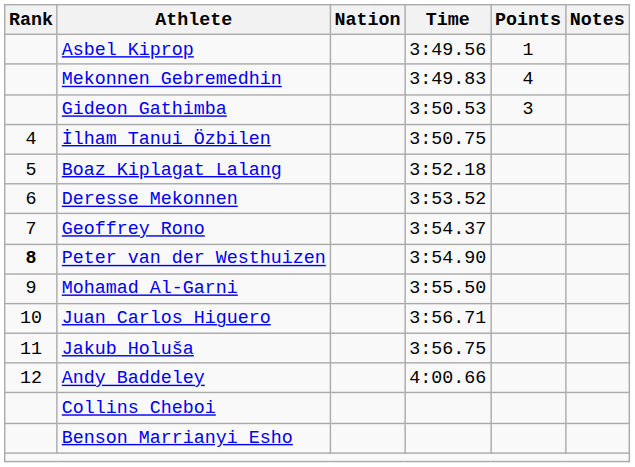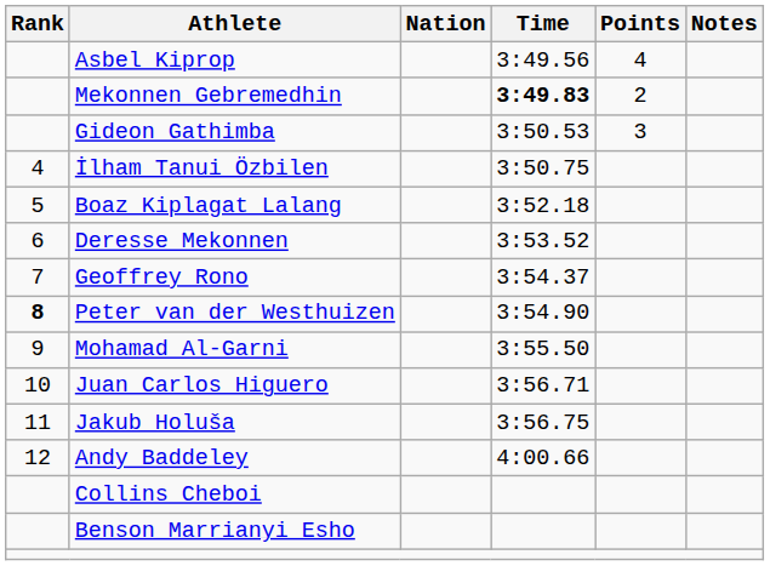 <table class="wikitable mw-datatable sortable" style="text-align:center;">
 <tr>
 <th scope="col" style="width: 10px;">Rank</th>
 <th scope="col">Athlete</th>
 <th scope="col">Nation</th>
 <th scope="col">Time</th>
 <th scope="col">Points</th>
 <th scope="col">Notes</th>
 </tr>
 <tr>
 <td></td>
 <td align="left"><a href='#'>Asbel Kiprop</a></td>
 <td align="left"></td>
 <td>3:49.56</td>
-<td>1</td>
+<td>4</td>
 <td></td>
 </tr>
 <tr>
 <td></td>
 <td align="left"><a href='#'>Mekonnen Gebremedhin</a></td>
 <td align="left"></td>
-<td>3:49.83</td>
-<td>4</td>
+<td><strong>3:49.83</strong></td>
+<td>2</td>
 <td></td>
 </tr>
 <tr>
 <td></td>
 <td align="left"><a href='#'>Gideon Gathimba</a></td>
 <td align="left"></td>
 <td>3:50.53</td>
 <td>3</td>
 <td></td>
 </tr>
 <tr>
 <td>4</td>
 <td align="left"><a href='#'>İlham Tanui Özbilen</a></td>
 <td align="left"></td>
 <td>3:50.75</td>
 <td></td>
 <td></td>
 </tr>
 <tr>
 <td>5</td>
 <td align="left"><a href='#'>Boaz Kiplagat Lalang</a></td>
 <td align="left"></td>
 <td>3:52.18</td>
 <td></td>
 <td></td>
 </tr>
 <tr>
 <td>6</td>
 <td align="left"><a href='#'>Deresse Mekonnen</a></td>
 <td align="left"></td>
 <td>3:53.52</td>
 <td></td>
 <td></td>
 </tr>
 <tr>
 <td>7</td>
 <td align="left"><a href='#'>Geoffrey Rono</a></td>
 <td align="left"></td>
 <td>3:54.37</td>
 <td></td>
 <td></td>
 </tr>
 <tr>
 <td><strong>8</strong></td>
 <td align="left"><a href='#'>Peter van der Westhuizen</a></td>
 <td align="left"></td>
 <td>3:54.90</td>
 <td></td>
 <td></td>
 </tr>
 <tr>
 <td>9</td>
 <td align="left"><a href='#'>Mohamad Al-Garni</a></td>
 <td align="left"></td>
 <td>3:55.50</td>
 <td></td>
 <td></td>
 </tr>
 <tr>
 <td>10</td>
 <td align="left"><a href='#'>Juan Carlos Higuero</a></td>
 <td align="left"></td>
 <td>3:56.71</td>
 <td></td>
 <td></td>
 </tr>
 <tr>
 <td>11</td>
 <td align="left"><a href='#'>Jakub Holuša</a></td>
 <td align="left"></td>
 <td>3:56.75</td>
 <td></td>
 <td></td>
 </tr>
 <tr>
 <td>12</td>
 <td align="left"><a href='#'>Andy Baddeley</a></td>
 <td align="left"></td>
 <td>4:00.66</td>
 <td></td>
 <td></td>
 </tr>
 <tr>
 <td></td>
 <td align="left"><a href='#'>Collins Cheboi</a></td>
 <td align="left"></td>
 <td></td>
 <td></td>
 <td></td>
 </tr>
 <tr>
 <td></td>
 <td align="left"><a href='#'>Benson Marrianyi Esho</a></td>
 <td align="left"></td>
 <td></td>
 <td></td>
 <td></td>
 </tr>
 <tr class="sortbottom">
 <td colspan="6"></td>
 </tr>
 </table>
